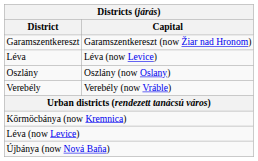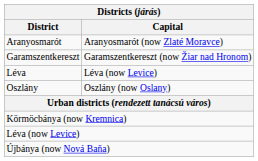 <table class="wikitable">
 <tr>
 <th colspan=2>Districts (<em>járás</em>)</th>
 </tr>
 <tr>
 <th>District</th>
 <th>Capital</th>
+</tr>
+<tr>
+<td> Aranyosmarót</td>
+<td>Aranyosmarót (now <a href='#'>Zlaté Moravce</a>)</td>
 </tr>
 <tr>
 <td> Garamszentkereszt</td>
 <td>Garamszentkereszt (now <a href='#'>Žiar nad Hronom</a>)</td>
 </tr>
 <tr>
 <td> Léva</td>
 <td>Léva (now <a href='#'>Levice</a>)</td>
 </tr>
 <tr>
 <td> Oszlány</td>
 <td>Oszlány (now <a href='#'>Oslany</a>)</td>
 </tr>
 <tr>
-<td> Verebély</td>
-<td>Verebély (now <a href='#'>Vráble</a>)</td>
-</tr>
-<tr>
 <th colspan=2>Urban districts (<em>rendezett tanácsú város</em>)</th>
 </tr>
 <tr>
 <td colspan=2> Körmöcbánya (now <a href='#'>Kremnica</a>)</td>
 </tr>
 <tr>
 <td colspan=2> Léva (now <a href='#'>Levice</a>)</td>
 </tr>
 <tr>
 <td colspan=2> Újbánya (now <a href='#'>Nová Baňa</a>)</td>
 </tr>
 </table>
